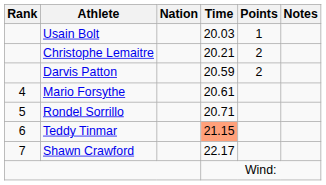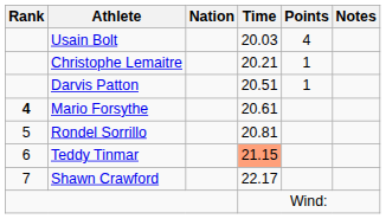 <table class="wikitable mw-datatable sortable" style="text-align:center;">
 <tr>
 <th>Rank</th>
 <th>Athlete</th>
 <th>Nation</th>
 <th>Time</th>
 <th>Points</th>
 <th>Notes</th>
 </tr>
 <tr>
 <td></td>
 <td align=left><a href='#'>Usain Bolt</a></td>
 <td align=left></td>
 <td>20.03</td>
-<td>1</td>
+<td>4</td>
 <td></td>
 </tr>
 <tr>
 <td></td>
 <td align=left><a href='#'>Christophe Lemaitre</a></td>
 <td align=left></td>
 <td>20.21</td>
-<td>2</td>
+<td>1</td>
 <td></td>
 </tr>
 <tr>
 <td></td>
 <td align=left><a href='#'>Darvis Patton</a></td>
 <td align=left></td>
-<td>20.59</td>
-<td>2</td>
+<td>20.51</td>
+<td>1</td>
 <td></td>
 </tr>
 <tr>
-<td>4</td>
+<td><strong>4</strong></td>
 <td align=left><a href='#'>Mario Forsythe</a></td>
 <td align=left></td>
 <td>20.61</td>
 <td></td>
 <td></td>
 </tr>
 <tr>
 <td>5</td>
 <td align=left><a href='#'>Rondel Sorrillo</a></td>
 <td align=left></td>
-<td>20.71</td>
+<td>20.81</td>
 <td></td>
 <td></td>
 </tr>
 <tr>
 <td>6</td>
 <td align=left><a href='#'>Teddy Tinmar</a></td>
 <td align=left></td>
 <td style="background: lightsalmon;">21.15</td>
 <td></td>
 <td></td>
 </tr>
 <tr>
 <td>7</td>
 <td align=left><a href='#'>Shawn Crawford</a></td>
 <td align=left></td>
 <td>22.17</td>
 <td></td>
 <td></td>
 </tr>
 <tr class="sortbottom">
 <td colspan=3></td>
 <td colspan=3>Wind: </td>
 </tr>
 </table>
